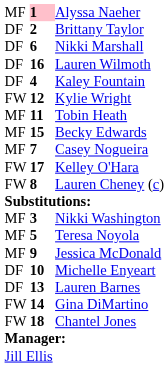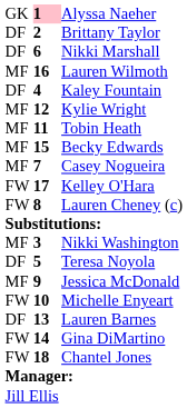 <table cellspacing="0" cellpadding="0" style="font-size:90%; margin:0.2em auto;">
 <tr>
 <th width="25"></th>
 <th width="25"></th>
 </tr>
 <tr>
-<td>MF</td>
+<td>GK</td>
 <td style="background: pink;"><strong>1</strong></td>
 <td><a href='#'>Alyssa Naeher</a></td>
 </tr>
 <tr>
 <td>DF</td>
 <td><strong>2</strong></td>
 <td><a href='#'>Brittany Taylor</a></td>
 <td></td>
 </tr>
 <tr>
 <td>DF</td>
 <td><strong>6</strong></td>
 <td><a href='#'>Nikki Marshall</a></td>
 </tr>
 <tr>
-<td>DF</td>
+<td>MF</td>
 <td><strong>16</strong></td>
 <td><a href='#'>Lauren Wilmoth</a></td>
 <td></td>
 <td></td>
 </tr>
 <tr>
 <td>DF</td>
 <td><strong>4</strong></td>
 <td><a href='#'>Kaley Fountain</a></td>
 </tr>
 <tr>
-<td>FW</td>
+<td>MF</td>
 <td><strong>12</strong></td>
 <td><a href='#'>Kylie Wright</a></td>
 </tr>
 <tr>
 <td>MF</td>
 <td><strong>11</strong></td>
 <td><a href='#'>Tobin Heath</a></td>
 </tr>
 <tr>
 <td>MF</td>
 <td><strong>15</strong></td>
 <td><a href='#'>Becky Edwards</a></td>
 </tr>
 <tr>
 <td>MF</td>
 <td><strong>7</strong></td>
 <td><a href='#'>Casey Nogueira</a></td>
 </tr>
 <tr>
 <td>FW</td>
 <td><strong>17</strong></td>
 <td><a href='#'>Kelley O'Hara</a></td>
 </tr>
 <tr>
 <td>FW</td>
 <td><strong>8</strong></td>
 <td><a href='#'>Lauren Cheney</a> (<a href='#'>c</a>)</td>
 </tr>
 <tr>
 <td colspan=3><strong>Substitutions:</strong></td>
 </tr>
 <tr>
 <td>MF</td>
 <td><strong>3</strong></td>
 <td><a href='#'>Nikki Washington</a></td>
 </tr>
 <tr>
-<td>MF</td>
+<td>DF</td>
 <td><strong>5</strong></td>
 <td><a href='#'>Teresa Noyola</a></td>
 </tr>
 <tr>
 <td>MF</td>
 <td><strong>9</strong></td>
 <td><a href='#'>Jessica McDonald</a></td>
 </tr>
 <tr>
-<td>DF</td>
+<td>FW</td>
 <td><strong>10</strong></td>
 <td><a href='#'>Michelle Enyeart</a></td>
 <td></td>
 <td></td>
 </tr>
 <tr>
 <td>DF</td>
 <td><strong>13</strong></td>
 <td><a href='#'>Lauren Barnes</a></td>
 </tr>
 <tr>
 <td>FW</td>
 <td><strong>14</strong></td>
 <td><a href='#'>Gina DiMartino</a></td>
 </tr>
 <tr>
 <td>FW</td>
 <td><strong>18</strong></td>
 <td><a href='#'>Chantel Jones</a></td>
 </tr>
 <tr>
 <td colspan=3><strong>Manager:</strong></td>
 </tr>
 <tr>
 <td colspan=4> <a href='#'>Jill Ellis</a></td>
 </tr>
 </table>
